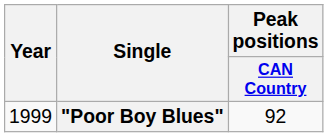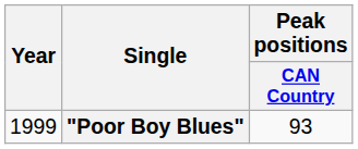 <table class="wikitable plainrowheaders" style="text-align:center;">
 <tr>
 <th rowspan="2">Year</th>
 <th rowspan="2">Single</th>
 <th>Peak positions</th>
 </tr>
 <tr style="font-size:smaller;">
 <th style="width:60px;"><a href='#'>CAN Country</a></th>
 </tr>
 <tr>
 <td>1999</td>
 <th scope="row">"Poor Boy Blues"</th>
-<td>92</td>
+<td>93</td>
 </tr>
 </table>
